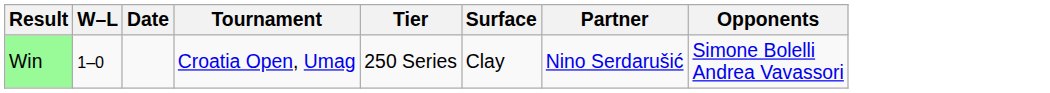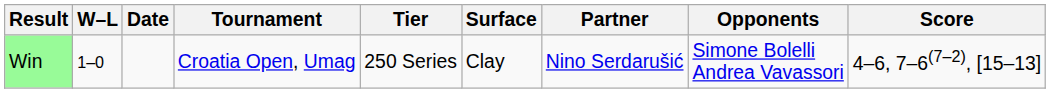 <table class="sortable wikitable">
 <tr>
 <th>Result</th>
 <th class="unsortable">W–L</th>
 <th>Date</th>
 <th>Tournament</th>
 <th>Tier</th>
 <th>Surface</th>
 <th>Partner</th>
 <th>Opponents</th>
+<th class="unsortable">Score</th>
 </tr>
 <tr>
 <td bgcolor=98fb98>Win</td>
 <td><small>1–0</small></td>
 <td><a href='#'></a></td>
 <td><a href='#'>Croatia Open</a>, <a href='#'>Umag</a></td>
 <td>250 Series</td>
 <td>Clay</td>
 <td> <a href='#'>Nino Serdarušić</a></td>
 <td> <a href='#'>Simone Bolelli</a> <br> <a href='#'>Andrea Vavassori</a></td>
+<td>4–6, 7–6<sup>(7–2)</sup>, [15–13]</td>
 </tr>
 </table>
